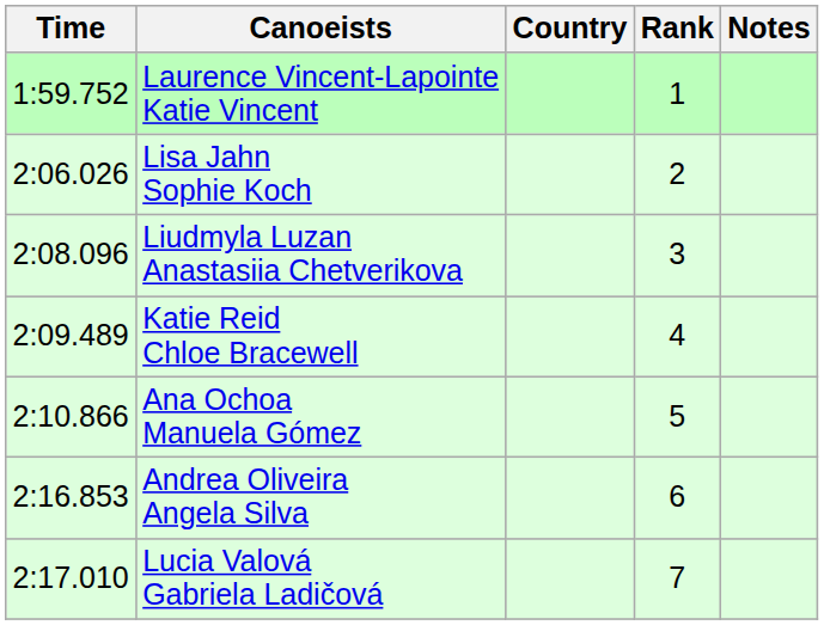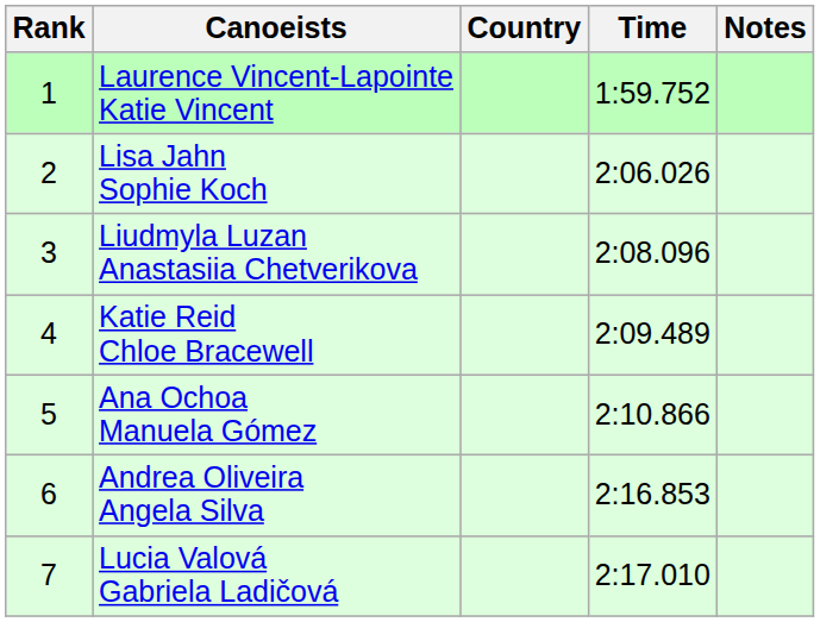 <table class="wikitable" style="text-align:center">
 <tr>
-<th>Time</th>
+<th>Rank</th>
 <th>Canoeists</th>
 <th>Country</th>
-<th>Rank</th>
+<th>Time</th>
 <th>Notes</th>
 </tr>
 <tr bgcolor=bbffbb>
-<td>1:59.752</td>
+<td>1</td>
 <td align="left"><a href='#'>Laurence Vincent-Lapointe</a><br><a href='#'>Katie Vincent</a></td>
 <td align="left"></td>
-<td>1</td>
+<td>1:59.752</td>
 <td></td>
 </tr>
 <tr bgcolor=ddffdd>
-<td>2:06.026</td>
+<td>2</td>
 <td align="left"><a href='#'>Lisa Jahn</a><br><a href='#'>Sophie Koch</a></td>
 <td align="left"></td>
-<td>2</td>
+<td>2:06.026</td>
 <td></td>
 </tr>
 <tr bgcolor=ddffdd>
-<td>2:08.096</td>
+<td>3</td>
 <td align="left"><a href='#'>Liudmyla Luzan</a><br><a href='#'>Anastasiia Chetverikova</a></td>
 <td align="left"></td>
-<td>3</td>
+<td>2:08.096</td>
 <td></td>
 </tr>
 <tr bgcolor=ddffdd>
-<td>2:09.489</td>
+<td>4</td>
 <td align="left"><a href='#'>Katie Reid</a><br><a href='#'>Chloe Bracewell</a></td>
 <td align="left"></td>
-<td>4</td>
+<td>2:09.489</td>
 <td></td>
 </tr>
 <tr bgcolor=ddffdd>
-<td>2:10.866</td>
+<td>5</td>
 <td align="left"><a href='#'>Ana Ochoa</a><br><a href='#'>Manuela Gómez</a></td>
 <td align="left"></td>
-<td>5</td>
+<td>2:10.866</td>
 <td></td>
 </tr>
 <tr bgcolor=ddffdd>
-<td>2:16.853</td>
+<td>6</td>
 <td align="left"><a href='#'>Andrea Oliveira</a><br><a href='#'>Angela Silva</a></td>
 <td align="left"></td>
-<td>6</td>
+<td>2:16.853</td>
 <td></td>
 </tr>
 <tr bgcolor=ddffdd>
-<td>2:17.010</td>
+<td>7</td>
 <td align="left"><a href='#'>Lucia Valová</a><br><a href='#'>Gabriela Ladičová</a></td>
 <td align="left"></td>
-<td>7</td>
+<td>2:17.010</td>
 <td></td>
 </tr>
 </table>
